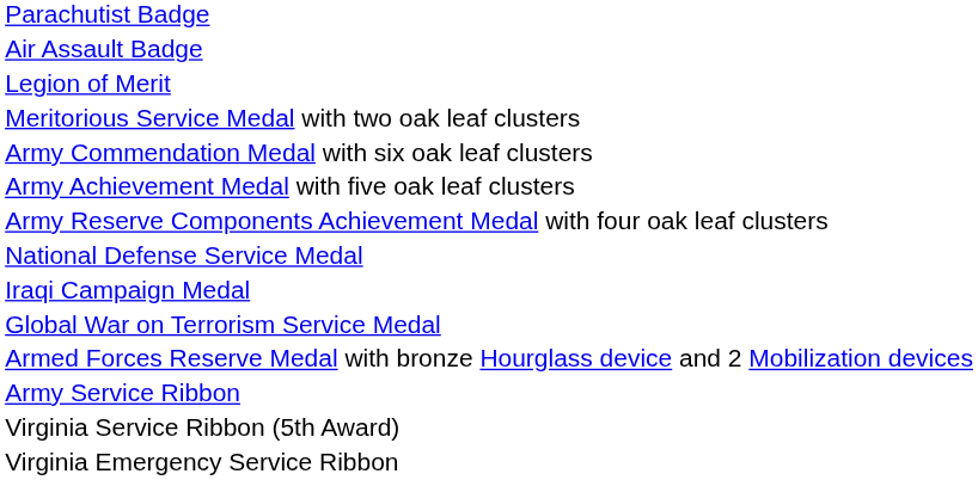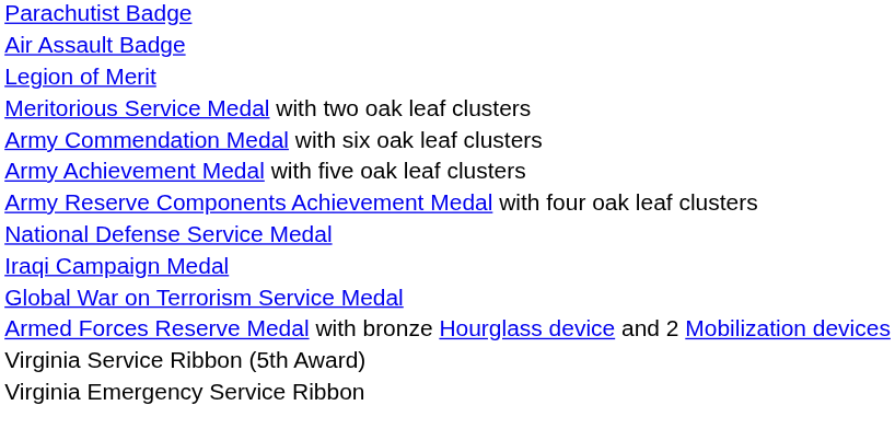 <table>
 <tr>
 <td></td>
 <td><a href='#'>Parachutist Badge</a></td>
 </tr>
 <tr>
 <td></td>
 <td><a href='#'>Air Assault Badge</a></td>
 </tr>
 <tr>
 <td></td>
 <td><a href='#'>Legion of Merit</a></td>
 </tr>
 <tr>
 <td></td>
 <td><a href='#'>Meritorious Service Medal</a> with two oak leaf clusters</td>
 </tr>
 <tr>
 <td></td>
 <td><a href='#'>Army Commendation Medal</a> with six oak leaf clusters</td>
 </tr>
 <tr>
 <td></td>
 <td><a href='#'>Army Achievement Medal</a> with five oak leaf clusters</td>
 </tr>
 <tr>
 <td><span></span><span></span><span></span><span></span></td>
 <td><a href='#'>Army Reserve Components Achievement Medal</a> with four oak leaf clusters</td>
 </tr>
 <tr>
 <td></td>
 <td><a href='#'>National Defense Service Medal</a></td>
 </tr>
 <tr>
 <td></td>
 <td><a href='#'>Iraqi Campaign Medal</a></td>
 </tr>
 <tr>
 <td></td>
 <td><a href='#'>Global War on Terrorism Service Medal</a></td>
 </tr>
 <tr>
 <td><span></span></td>
 <td><a href='#'>Armed Forces Reserve Medal</a> with bronze <a href='#'>Hourglass device</a> and 2 <a href='#'>Mobilization devices</a></td>
 </tr>
 <tr>
-<td></td>
-<td><a href='#'>Army Service Ribbon</a></td>
-</tr>
-<tr>
 <td><span></span><span></span><span></span><span></span></td>
 <td>Virginia Service Ribbon (5th Award)</td>
 </tr>
 <tr>
 <td></td>
 <td>Virginia Emergency Service Ribbon</td>
 </tr>
 </table>
